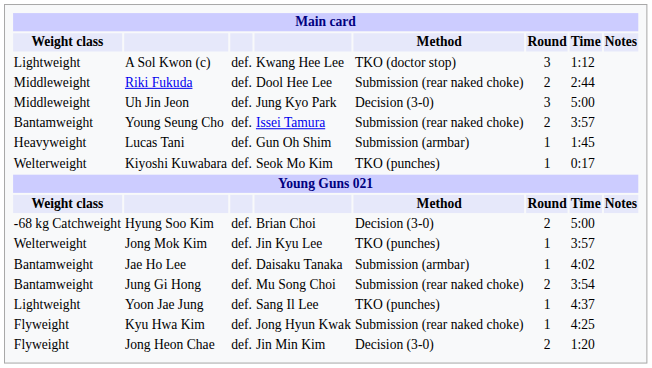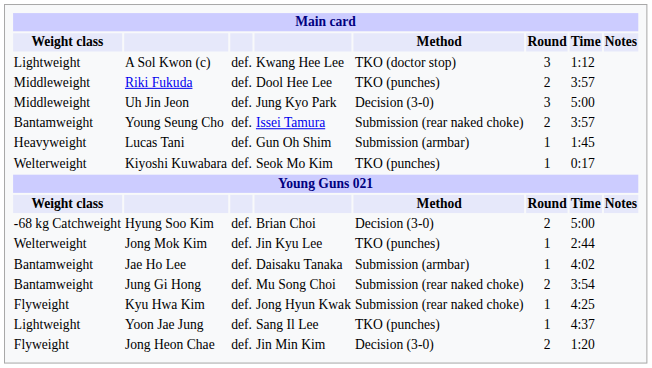 <table style="font-size: 84%; border: 1px solid darkgray; padding: 0.43em; background-color: #F8F9FA;">
 <tr>
 <th colspan="8" style="background-color: #ccf; color: #000080; text-align: center;">Main card</th>
 </tr>
 <tr>
 <th colspan="1" style="background-color: #E6E8FA; color: #000000; text-align: center;">Weight class</th>
 <th colspan="1" style="background-color: #E6E8FA; color: #000000; text-align: center;"></th>
 <th colspan="1" style="background-color: #E6E8FA; color: #000000; text-align: center;"></th>
 <th colspan="1" style="background-color: #E6E8FA; color: #000000; text-align: center;"></th>
 <th colspan="1" style="background-color: #E6E8FA; color: #000000; text-align: center;">Method</th>
 <th colspan="1" style="background-color: #E6E8FA; color: #000000; text-align: center;">Round</th>
 <th colspan="1" style="background-color: #E6E8FA; color: #000000; text-align: center;">Time</th>
 <th colspan="1" style="background-color: #E6E8FA; color: #000000; text-align: center;">Notes</th>
 </tr>
 <tr>
 <td>Lightweight</td>
 <td> A Sol Kwon (c)</td>
 <td>def.</td>
 <td> Kwang Hee Lee</td>
 <td>TKO (doctor stop)</td>
 <td align="center">3</td>
 <td>1:12</td>
 <td></td>
 </tr>
 <tr>
 <td>Middleweight</td>
 <td> <a href='#'>Riki Fukuda</a></td>
 <td>def.</td>
 <td> Dool Hee Lee</td>
-<td>Submission (rear naked choke)</td>
+<td>TKO (punches)</td>
 <td align="center">2</td>
-<td>2:44</td>
+<td>3:57</td>
 <td></td>
 </tr>
 <tr>
 <td>Middleweight</td>
 <td> Uh Jin Jeon</td>
 <td>def.</td>
 <td> Jung Kyo Park</td>
 <td>Decision (3-0)</td>
 <td align="center">3</td>
 <td>5:00</td>
 <td></td>
 </tr>
 <tr>
 <td>Bantamweight</td>
 <td> Young Seung Cho</td>
 <td>def.</td>
 <td> <a href='#'>Issei Tamura</a></td>
 <td>Submission (rear naked choke)</td>
 <td align="center">2</td>
 <td>3:57</td>
 <td></td>
 </tr>
 <tr>
 <td>Heavyweight</td>
 <td> Lucas Tani</td>
 <td>def.</td>
 <td> Gun Oh Shim</td>
 <td>Submission (armbar)</td>
 <td align="center">1</td>
 <td>1:45</td>
 <td></td>
 </tr>
 <tr>
 <td>Welterweight</td>
 <td> Kiyoshi Kuwabara</td>
 <td>def.</td>
 <td> Seok Mo Kim</td>
 <td>TKO (punches)</td>
 <td align="center">1</td>
 <td>0:17</td>
 <td></td>
 </tr>
 <tr>
 <th colspan="8" style="background-color: #ccf; color: #000080; text-align: center;"><strong>Young Guns</strong> <strong>021</strong></th>
 </tr>
 <tr>
 <th colspan="1" style="background-color: #E6E8FA; color: #000000; text-align: center;">Weight class</th>
 <th colspan="1" style="background-color: #E6E8FA; color: #000000; text-align: center;"></th>
 <th colspan="1" style="background-color: #E6E8FA; color: #000000; text-align: center;"></th>
 <th colspan="1" style="background-color: #E6E8FA; color: #000000; text-align: center;"></th>
 <th colspan="1" style="background-color: #E6E8FA; color: #000000; text-align: center;">Method</th>
 <th colspan="1" style="background-color: #E6E8FA; color: #000000; text-align: center;">Round</th>
 <th colspan="1" style="background-color: #E6E8FA; color: #000000; text-align: center;">Time</th>
 <th colspan="1" style="background-color: #E6E8FA; color: #000000; text-align: center;">Notes</th>
 </tr>
 <tr>
 <td>-68 kg Catchweight</td>
 <td> Hyung Soo Kim</td>
 <td>def.</td>
 <td> Brian Choi</td>
 <td>Decision (3-0)</td>
 <td align="center">2</td>
 <td>5:00</td>
 <td></td>
 </tr>
 <tr>
 <td>Welterweight</td>
 <td> Jong Mok Kim</td>
 <td>def.</td>
 <td> Jin Kyu Lee</td>
 <td>TKO (punches)</td>
 <td align="center">1</td>
-<td>3:57</td>
+<td>2:44</td>
 <td></td>
 </tr>
 <tr>
 <td>Bantamweight</td>
 <td> Jae Ho Lee</td>
 <td>def.</td>
 <td> Daisaku Tanaka</td>
 <td>Submission (armbar)</td>
 <td align="center">1</td>
 <td>4:02</td>
 <td></td>
 </tr>
 <tr>
 <td>Bantamweight</td>
 <td> Jung Gi Hong</td>
 <td>def.</td>
 <td> Mu Song Choi</td>
 <td>Submission (rear naked choke)</td>
 <td align="center">2</td>
 <td>3:54</td>
 <td></td>
 </tr>
 <tr>
+<td>Flyweight</td>
+<td> Kyu Hwa Kim</td>
+<td>def.</td>
+<td> Jong Hyun Kwak</td>
+<td>Submission (rear naked choke)</td>
+<td align="center">1</td>
+<td>4:25</td>
+<td></td>
+</tr>
+<tr>
 <td>Lightweight</td>
 <td> Yoon Jae Jung</td>
 <td>def.</td>
 <td> Sang Il Lee</td>
 <td>TKO (punches)</td>
 <td align="center">1</td>
 <td>4:37</td>
-<td></td>
-</tr>
-<tr>
-<td>Flyweight</td>
-<td> Kyu Hwa Kim</td>
-<td>def.</td>
-<td> Jong Hyun Kwak</td>
-<td>Submission (rear naked choke)</td>
-<td align="center">1</td>
-<td>4:25</td>
 <td></td>
 </tr>
 <tr>
 <td>Flyweight</td>
 <td> Jong Heon Chae</td>
 <td>def.</td>
 <td> Jin Min Kim</td>
 <td>Decision (3-0)</td>
 <td align="center">2</td>
 <td>1:20</td>
 <td></td>
 </tr>
 </table>
